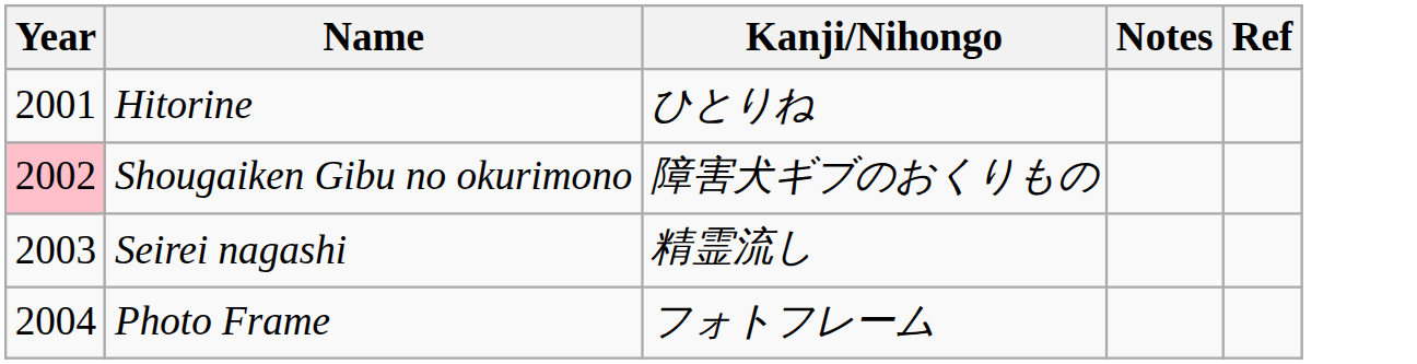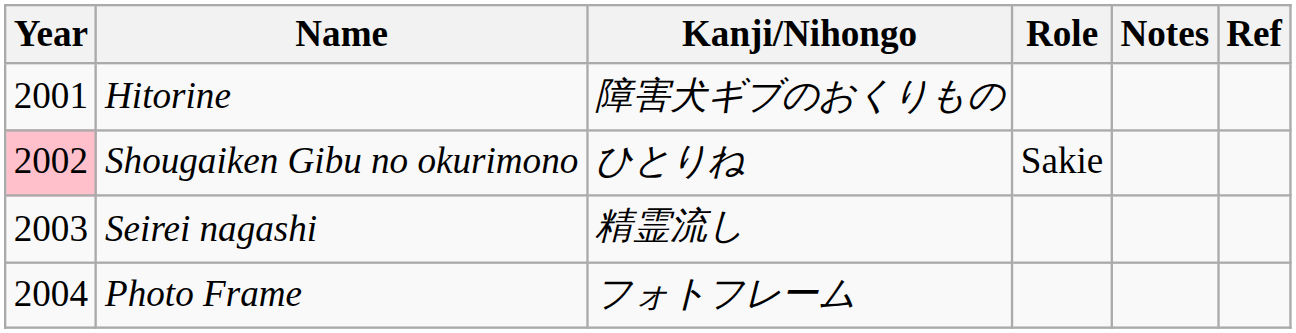 <table class="wikitable sortable">
 <tr>
 <th>Year</th>
 <th>Name</th>
 <th>Kanji/Nihongo</th>
+<th>Role</th>
 <th>Notes</th>
 <th>Ref</th>
 </tr>
 <tr>
 <td>2001</td>
 <td><em>Hitorine</em></td>
-<td><em>ひとりね</em></td>
+<td><em>障害犬ギブのおくりもの</em></td>
+<td></td>
 <td></td>
 <td></td>
 </tr>
 <tr>
 <td style="background: pink;">2002</td>
 <td><em>Shougaiken Gibu no okurimono</em></td>
-<td><em>障害犬ギブのおくりもの</em></td>
+<td><em>ひとりね</em></td>
+<td>Sakie</td>
 <td></td>
 <td></td>
 </tr>
 <tr>
 <td>2003</td>
 <td><em>Seirei nagashi</em></td>
 <td><em>精霊流し</em></td>
 <td></td>
 <td></td>
+<td></td>
 </tr>
 <tr>
 <td>2004</td>
 <td><em>Photo Frame</em></td>
 <td><em>フォトフレーム</em></td>
 <td></td>
 <td></td>
+<td></td>
 </tr>
 </table>
